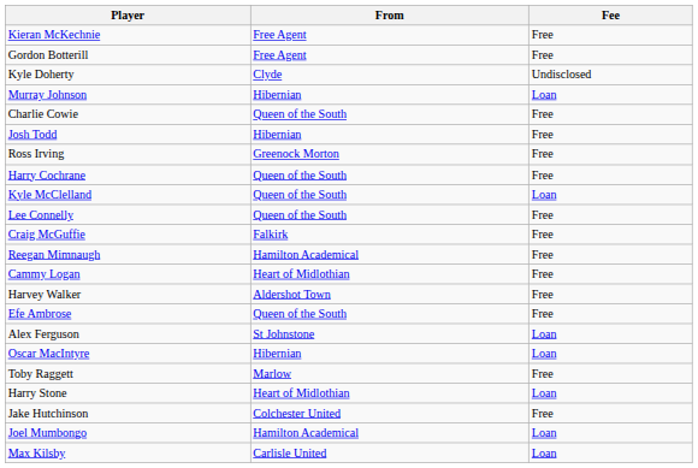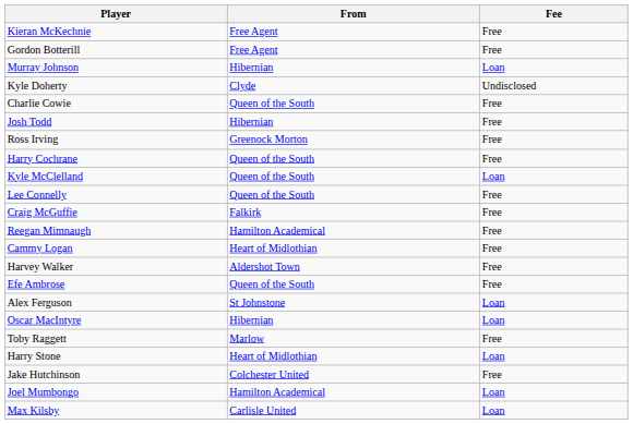 <table class="wikitable" style="font-size:95%; width:98%; text-align:left">
 <tr>
 <th>Player</th>
 <th>From</th>
 <th>Fee</th>
 </tr>
 <tr>
 <td> <a href='#'>Kieran McKechnie</a></td>
 <td><a href='#'>Free Agent</a></td>
 <td>Free</td>
 </tr>
 <tr>
 <td> Gordon Botterill</td>
 <td><a href='#'>Free Agent</a></td>
 <td>Free</td>
 </tr>
 <tr>
+<td> <a href='#'>Murray Johnson</a></td>
+<td> <a href='#'>Hibernian</a></td>
+<td><a href='#'>Loan</a></td>
+</tr>
+<tr>
 <td> Kyle Doherty</td>
 <td> <a href='#'>Clyde</a></td>
 <td>Undisclosed</td>
-</tr>
-<tr>
-<td> <a href='#'>Murray Johnson</a></td>
-<td> <a href='#'>Hibernian</a></td>
-<td><a href='#'>Loan</a></td>
 </tr>
 <tr>
 <td> Charlie Cowie</td>
 <td> <a href='#'>Queen of the South</a></td>
 <td>Free</td>
 </tr>
 <tr>
 <td> <a href='#'>Josh Todd</a></td>
 <td> <a href='#'>Hibernian</a></td>
 <td>Free</td>
 </tr>
 <tr>
 <td> Ross Irving</td>
 <td> <a href='#'>Greenock Morton</a></td>
 <td>Free</td>
 </tr>
 <tr>
 <td> <a href='#'>Harry Cochrane</a></td>
 <td> <a href='#'>Queen of the South</a></td>
 <td>Free</td>
 </tr>
 <tr>
 <td> <a href='#'>Kyle McClelland</a></td>
 <td> <a href='#'>Queen of the South</a></td>
 <td><a href='#'>Loan</a></td>
 </tr>
 <tr>
 <td> <a href='#'>Lee Connelly</a></td>
 <td> <a href='#'>Queen of the South</a></td>
 <td>Free</td>
 </tr>
 <tr>
 <td> <a href='#'>Craig McGuffie</a></td>
 <td> <a href='#'>Falkirk</a></td>
 <td>Free</td>
 </tr>
 <tr>
 <td> <a href='#'>Reegan Mimnaugh</a></td>
 <td> <a href='#'>Hamilton Academical</a></td>
 <td>Free</td>
 </tr>
 <tr>
 <td> <a href='#'>Cammy Logan</a></td>
 <td> <a href='#'>Heart of Midlothian</a></td>
 <td>Free</td>
 </tr>
 <tr>
 <td> Harvey Walker</td>
 <td> <a href='#'>Aldershot Town</a></td>
 <td>Free</td>
 </tr>
 <tr>
 <td> <a href='#'>Efe Ambrose</a></td>
 <td> <a href='#'>Queen of the South</a></td>
 <td>Free</td>
 </tr>
 <tr>
 <td> Alex Ferguson</td>
 <td> <a href='#'>St Johnstone</a></td>
 <td><a href='#'>Loan</a></td>
 </tr>
 <tr>
 <td> <a href='#'>Oscar MacIntyre</a></td>
 <td> <a href='#'>Hibernian</a></td>
 <td><a href='#'>Loan</a></td>
 </tr>
 <tr>
 <td> Toby Raggett</td>
 <td> <a href='#'>Marlow</a></td>
 <td>Free</td>
 </tr>
 <tr>
 <td> Harry Stone</td>
 <td> <a href='#'>Heart of Midlothian</a></td>
 <td><a href='#'>Loan</a></td>
 </tr>
 <tr>
 <td> Jake Hutchinson</td>
 <td> <a href='#'>Colchester United</a></td>
 <td>Free</td>
 </tr>
 <tr>
 <td> <a href='#'>Joel Mumbongo</a></td>
 <td> <a href='#'>Hamilton Academical</a></td>
 <td><a href='#'>Loan</a></td>
 </tr>
 <tr>
 <td> <a href='#'>Max Kilsby</a></td>
 <td> <a href='#'>Carlisle United</a></td>
 <td><a href='#'>Loan</a></td>
 </tr>
 </table>
